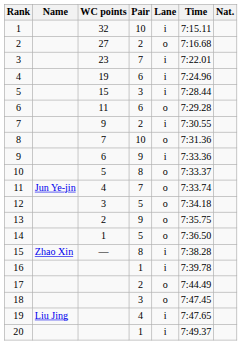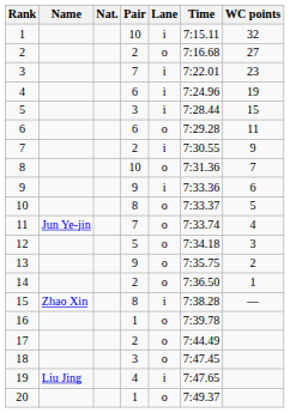 <table class="wikitable sortable" style="text-align:center">
 <tr>
 <th>Rank</th>
 <th>Name</th>
-<th>WC points</th>
+<th>Nat.</th>
 <th>Pair</th>
 <th>Lane</th>
 <th>Time</th>
-<th>Nat.</th>
+<th>WC points</th>
 </tr>
 <tr>
 <td>1</td>
 <td align=left></td>
-<td>32</td>
+<td></td>
 <td>10</td>
 <td>i</td>
 <td>7:15.11</td>
-<td></td>
+<td>32</td>
 </tr>
 <tr>
 <td>2</td>
 <td align=left></td>
-<td>27</td>
+<td></td>
 <td>2</td>
 <td>o</td>
 <td>7:16.68</td>
-<td></td>
+<td>27</td>
 </tr>
 <tr>
 <td>3</td>
 <td align=left></td>
-<td>23</td>
+<td></td>
 <td>7</td>
 <td>i</td>
 <td>7:22.01</td>
-<td></td>
+<td>23</td>
 </tr>
 <tr>
 <td>4</td>
 <td align=left></td>
-<td>19</td>
+<td></td>
 <td>6</td>
 <td>i</td>
 <td>7:24.96</td>
-<td></td>
+<td>19</td>
 </tr>
 <tr>
 <td>5</td>
 <td align=left></td>
-<td>15</td>
+<td></td>
 <td>3</td>
 <td>i</td>
 <td>7:28.44</td>
-<td></td>
+<td>15</td>
 </tr>
 <tr>
 <td>6</td>
 <td align=left></td>
-<td>11</td>
+<td></td>
 <td>6</td>
 <td>o</td>
 <td>7:29.28</td>
-<td></td>
+<td>11</td>
 </tr>
 <tr>
 <td>7</td>
 <td align=left></td>
-<td>9</td>
+<td></td>
 <td>2</td>
 <td>i</td>
 <td>7:30.55</td>
-<td></td>
+<td>9</td>
 </tr>
 <tr>
 <td>8</td>
 <td align=left></td>
-<td>7</td>
+<td></td>
 <td>10</td>
 <td>o</td>
 <td>7:31.36</td>
-<td></td>
+<td>7</td>
 </tr>
 <tr>
 <td>9</td>
 <td align=left></td>
-<td>6</td>
+<td></td>
 <td>9</td>
 <td>i</td>
 <td>7:33.36</td>
-<td></td>
+<td>6</td>
 </tr>
 <tr>
 <td>10</td>
 <td align=left></td>
-<td>5</td>
+<td></td>
 <td>8</td>
 <td>o</td>
 <td>7:33.37</td>
-<td></td>
+<td>5</td>
 </tr>
 <tr>
 <td>11</td>
 <td align=left><a href='#'>Jun Ye-jin</a></td>
-<td>4</td>
+<td></td>
 <td>7</td>
 <td>o</td>
 <td>7:33.74</td>
-<td></td>
+<td>4</td>
 </tr>
 <tr>
 <td>12</td>
 <td align=left></td>
-<td>3</td>
+<td></td>
 <td>5</td>
 <td>o</td>
 <td>7:34.18</td>
-<td></td>
+<td>3</td>
 </tr>
 <tr>
 <td>13</td>
 <td align=left></td>
-<td>2</td>
+<td></td>
 <td>9</td>
 <td>o</td>
 <td>7:35.75</td>
-<td></td>
+<td>2</td>
 </tr>
 <tr>
 <td>14</td>
 <td align=left></td>
-<td>1</td>
-<td>5</td>
+<td></td>
+<td>2</td>
 <td>o</td>
 <td>7:36.50</td>
-<td></td>
+<td>1</td>
 </tr>
 <tr>
 <td>15</td>
 <td align=left><a href='#'>Zhao Xin</a></td>
-<td>—</td>
+<td></td>
 <td>8</td>
 <td>i</td>
 <td>7:38.28</td>
-<td></td>
+<td>—</td>
 </tr>
 <tr>
 <td>16</td>
 <td align=left></td>
 <td></td>
 <td>1</td>
-<td>i</td>
+<td>o</td>
 <td>7:39.78</td>
 <td></td>
 </tr>
 <tr>
 <td>17</td>
 <td align=left></td>
 <td></td>
 <td>2</td>
 <td>o</td>
 <td>7:44.49</td>
 <td></td>
 </tr>
 <tr>
 <td>18</td>
 <td align=left></td>
 <td></td>
 <td>3</td>
 <td>o</td>
 <td>7:47.45</td>
 <td></td>
 </tr>
 <tr>
 <td>19</td>
 <td align=left><a href='#'>Liu Jing</a></td>
 <td></td>
 <td>4</td>
 <td>i</td>
 <td>7:47.65</td>
 <td></td>
 </tr>
 <tr>
 <td>20</td>
 <td align=left></td>
 <td></td>
 <td>1</td>
-<td>i</td>
+<td>o</td>
 <td>7:49.37</td>
 <td></td>
 </tr>
 </table>
